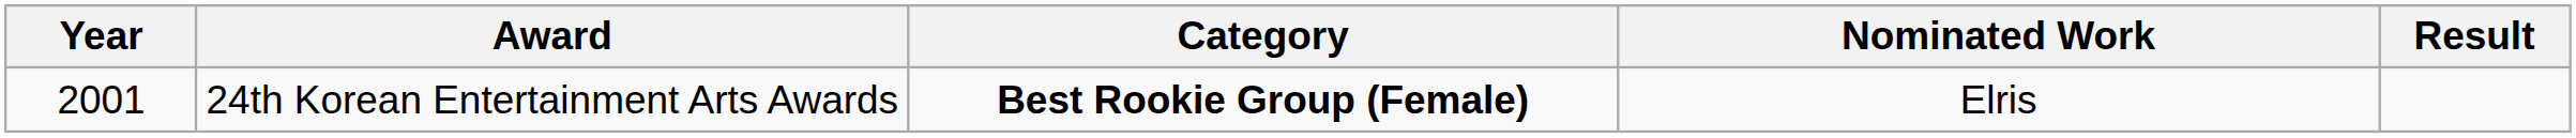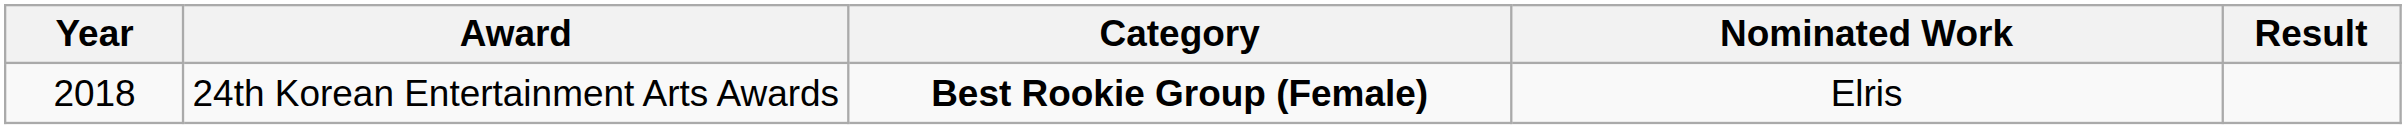 <table class="wikitable">
 <tr>
 <th style="width:70px;">Year</th>
 <th width="280">Award</th>
 <th width="280">Category</th>
 <th width="300">Nominated Work</th>
 <th width="70">Result</th>
 </tr>
 <tr>
-<td align="center">2001</td>
+<td align="center">2018</td>
 <td align="center">24th Korean Entertainment Arts Awards</td>
 <td align="center"><strong>Best Rookie Group (Female)</strong></td>
 <td align="center">Elris</td>
 <td></td>
 </tr>
 </table>
